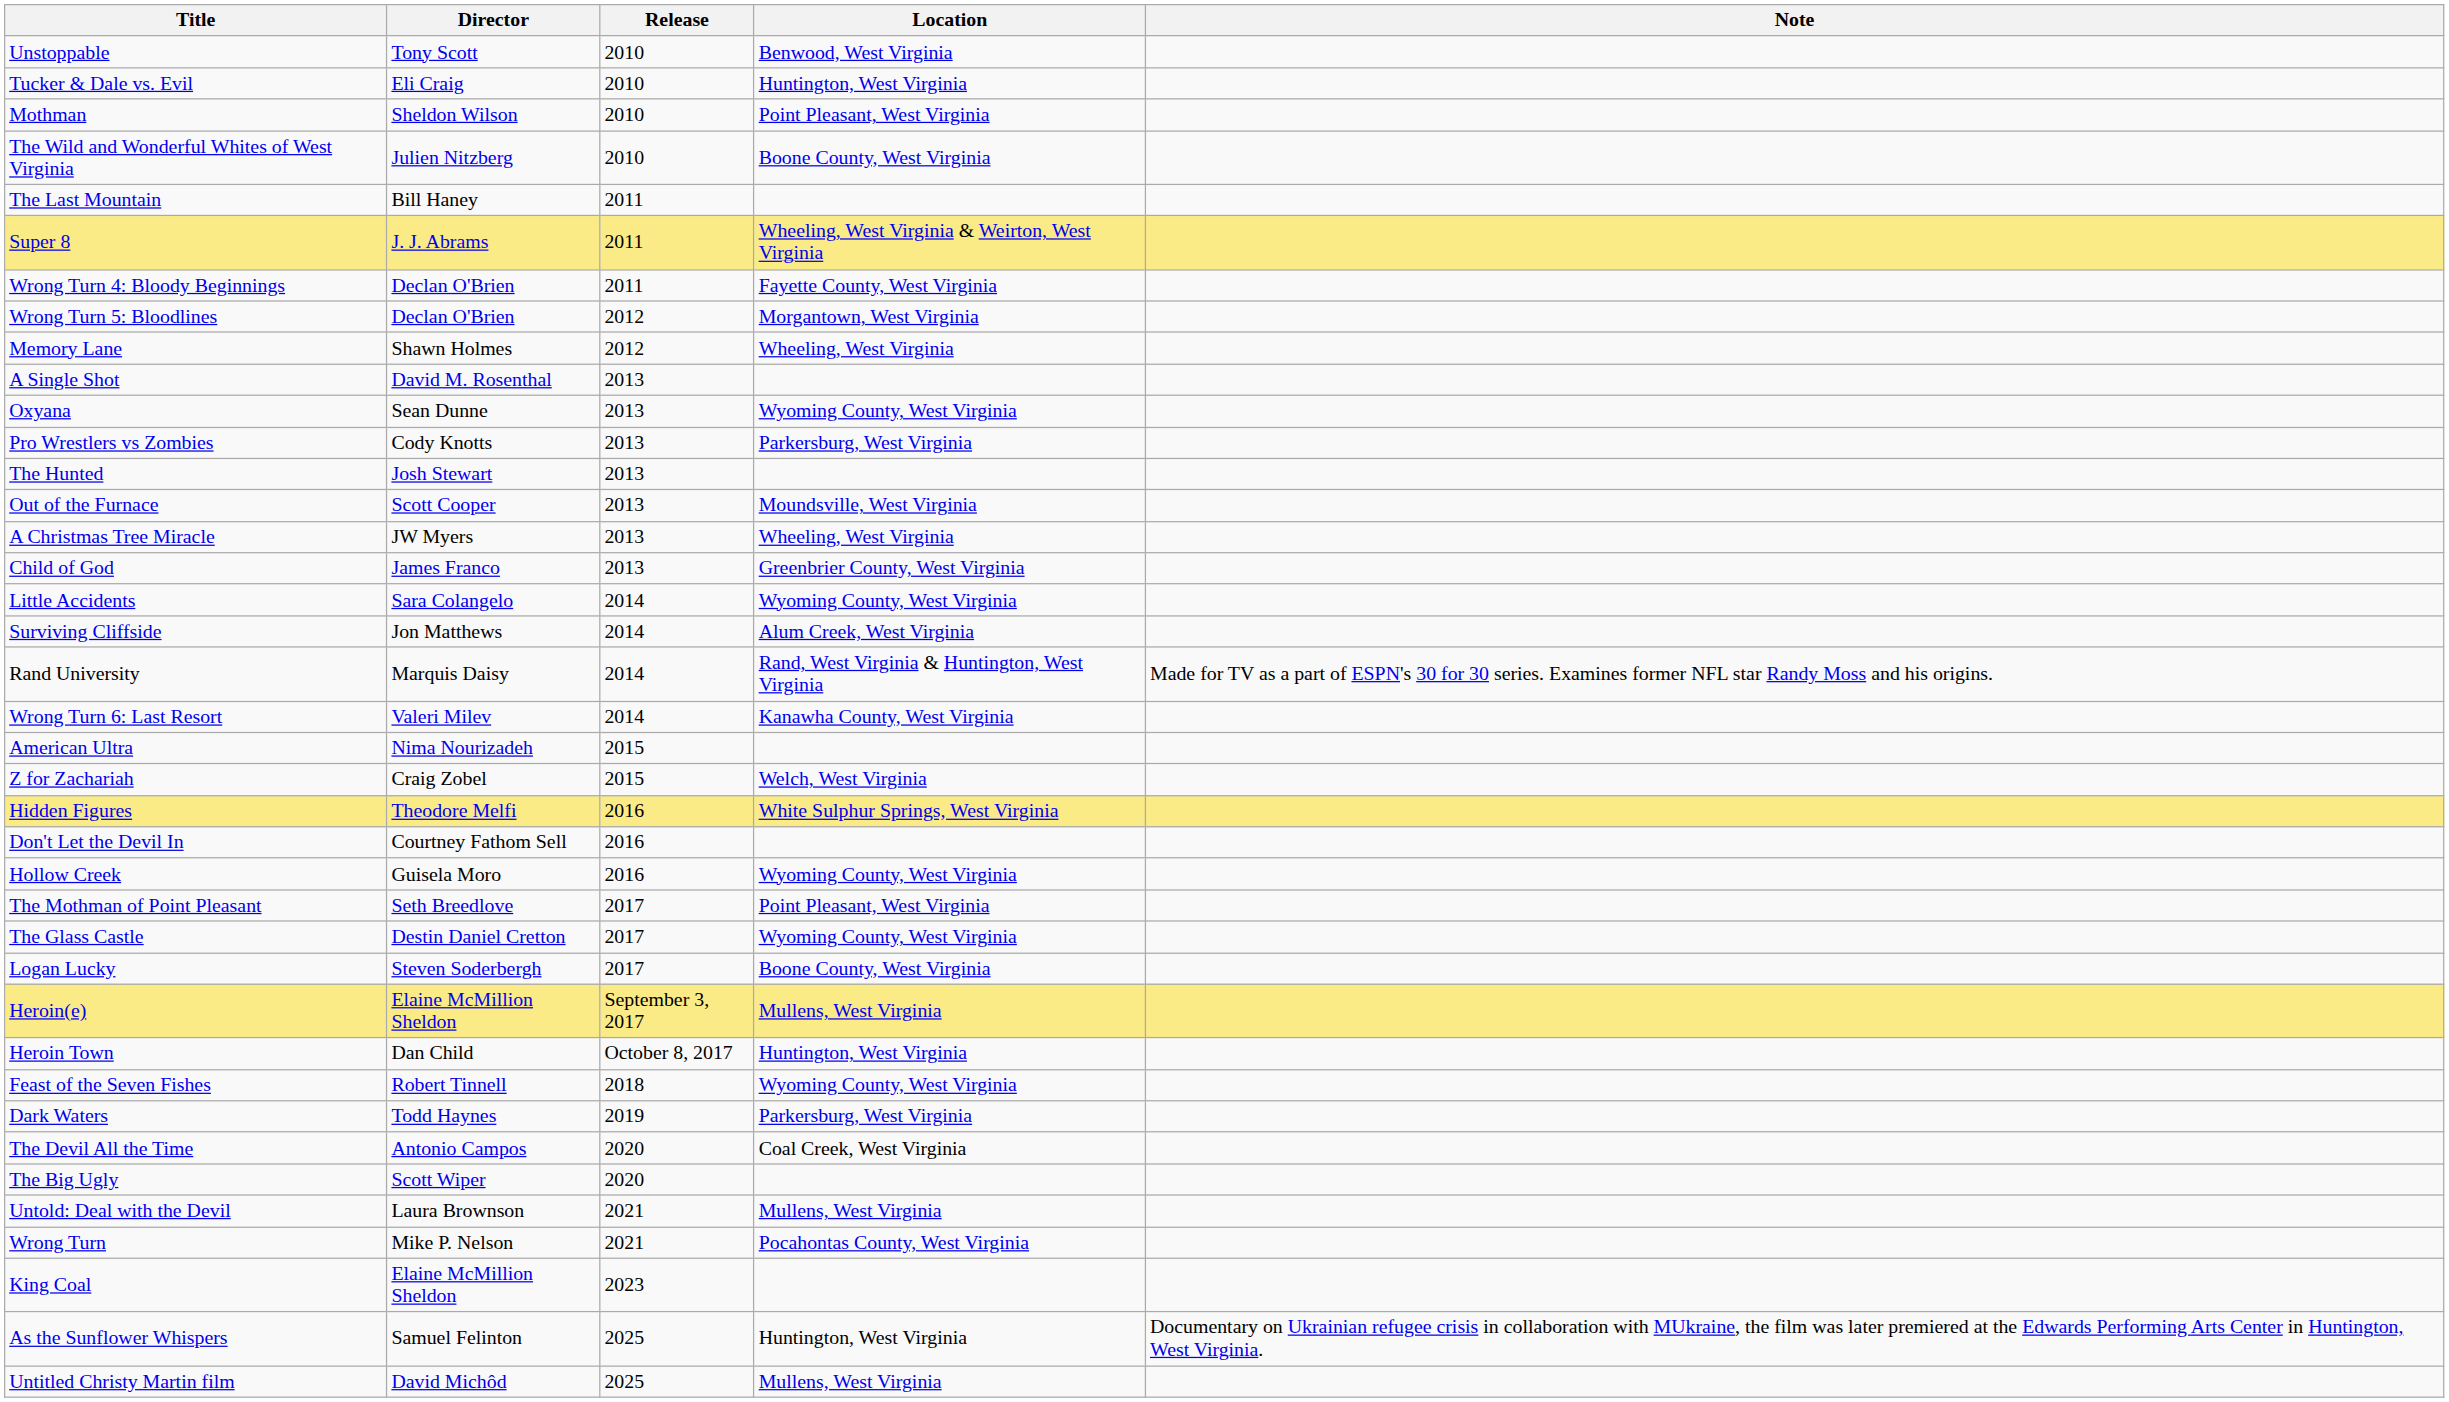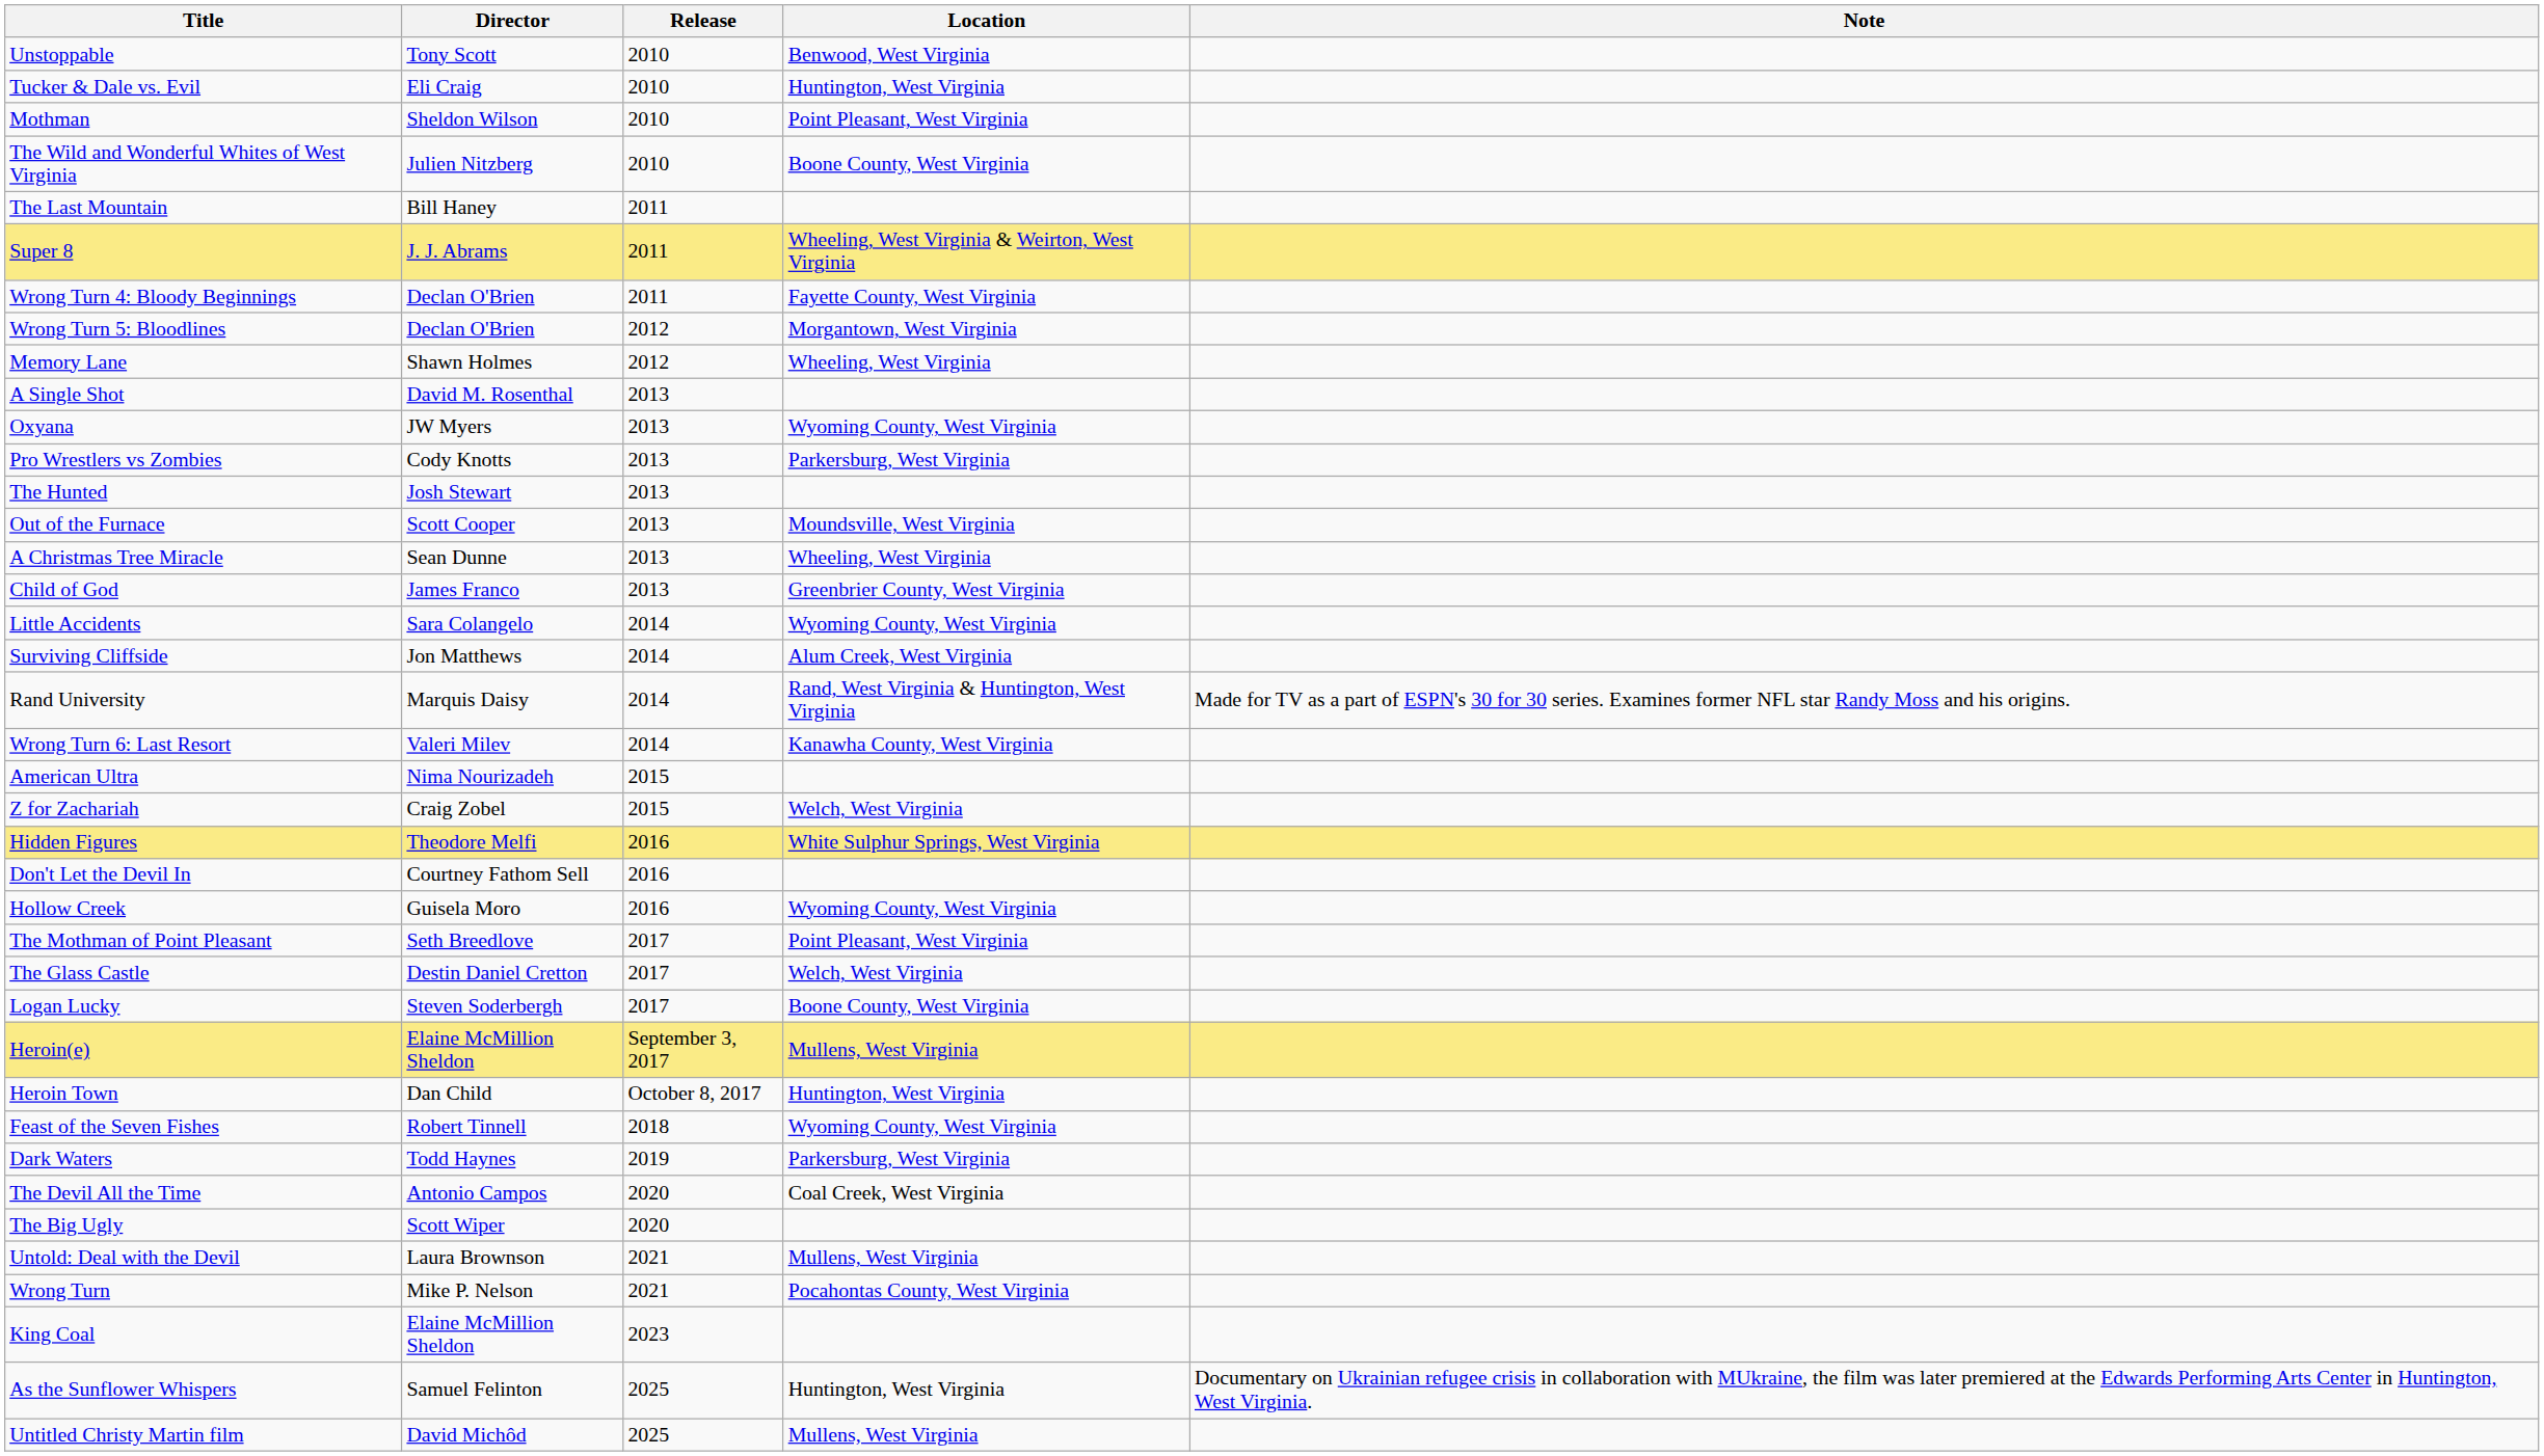 <table class="wikitable sortable">
 <tr>
 <th>Title</th>
 <th>Director</th>
 <th>Release</th>
 <th>Location</th>
 <th>Note</th>
 </tr>
 <tr>
 <td><a href='#'>Unstoppable</a></td>
 <td><a href='#'>Tony Scott</a></td>
 <td>2010</td>
 <td><a href='#'>Benwood, West Virginia</a></td>
 <td></td>
 </tr>
 <tr>
 <td><a href='#'>Tucker & Dale vs. Evil</a></td>
 <td><a href='#'>Eli Craig</a></td>
 <td>2010</td>
 <td><a href='#'>Huntington, West Virginia</a></td>
 <td></td>
 </tr>
 <tr>
 <td><a href='#'>Mothman</a></td>
 <td><a href='#'>Sheldon Wilson</a></td>
 <td>2010</td>
 <td><a href='#'>Point Pleasant, West Virginia</a></td>
 <td></td>
 </tr>
 <tr>
 <td><a href='#'>The Wild and Wonderful Whites of West Virginia</a></td>
 <td><a href='#'>Julien Nitzberg</a></td>
 <td>2010</td>
 <td><a href='#'>Boone County, West Virginia</a></td>
 <td></td>
 </tr>
 <tr>
 <td><a href='#'>The Last Mountain</a></td>
 <td>Bill Haney</td>
 <td>2011</td>
 <td></td>
 <td></td>
 </tr>
 <tr style="background:#FAEB86;">
 <td><a href='#'>Super 8</a></td>
 <td><a href='#'>J. J. Abrams</a></td>
 <td>2011</td>
 <td><a href='#'>Wheeling, West Virginia</a> & <a href='#'>Weirton, West Virginia</a></td>
 <td></td>
 </tr>
 <tr>
 <td><a href='#'>Wrong Turn 4: Bloody Beginnings</a></td>
 <td><a href='#'>Declan O'Brien</a></td>
 <td>2011</td>
 <td><a href='#'>Fayette County, West Virginia</a></td>
 <td></td>
 </tr>
 <tr>
 <td><a href='#'>Wrong Turn 5: Bloodlines</a></td>
 <td><a href='#'>Declan O'Brien</a></td>
 <td>2012</td>
 <td><a href='#'>Morgantown, West Virginia</a></td>
 <td></td>
 </tr>
 <tr>
 <td><a href='#'>Memory Lane</a></td>
 <td>Shawn Holmes</td>
 <td>2012</td>
 <td><a href='#'>Wheeling, West Virginia</a></td>
 <td></td>
 </tr>
 <tr>
 <td><a href='#'>A Single Shot</a></td>
 <td><a href='#'>David M. Rosenthal</a></td>
 <td>2013</td>
 <td></td>
 <td></td>
 </tr>
 <tr>
 <td><a href='#'>Oxyana</a></td>
-<td>Sean Dunne</td>
+<td>JW Myers</td>
 <td>2013</td>
 <td><a href='#'>Wyoming County, West Virginia</a></td>
 <td></td>
 </tr>
 <tr>
 <td><a href='#'>Pro Wrestlers vs Zombies</a></td>
 <td>Cody Knotts</td>
 <td>2013</td>
 <td><a href='#'>Parkersburg, West Virginia</a></td>
 <td></td>
 </tr>
 <tr>
 <td><a href='#'>The Hunted</a></td>
 <td><a href='#'>Josh Stewart</a></td>
 <td>2013</td>
 <td></td>
 <td></td>
 </tr>
 <tr>
 <td><a href='#'>Out of the Furnace</a></td>
 <td><a href='#'>Scott Cooper</a></td>
 <td>2013</td>
 <td><a href='#'>Moundsville, West Virginia</a></td>
 <td></td>
 </tr>
 <tr>
 <td><a href='#'>A Christmas Tree Miracle</a></td>
-<td>JW Myers</td>
+<td>Sean Dunne</td>
 <td>2013</td>
 <td><a href='#'>Wheeling, West Virginia</a></td>
 <td></td>
 </tr>
 <tr>
 <td><a href='#'>Child of God</a></td>
 <td><a href='#'>James Franco</a></td>
 <td>2013</td>
 <td><a href='#'>Greenbrier County, West Virginia</a></td>
 <td></td>
 </tr>
 <tr>
 <td><a href='#'>Little Accidents</a></td>
 <td><a href='#'>Sara Colangelo</a></td>
 <td>2014</td>
 <td><a href='#'>Wyoming County, West Virginia</a></td>
 <td></td>
 </tr>
 <tr>
 <td><a href='#'>Surviving Cliffside</a></td>
 <td>Jon Matthews</td>
 <td>2014</td>
 <td><a href='#'>Alum Creek, West Virginia</a></td>
 <td></td>
 </tr>
 <tr>
 <td>Rand University</td>
 <td>Marquis Daisy</td>
 <td>2014</td>
 <td><a href='#'>Rand, West Virginia</a> & <a href='#'>Huntington, West Virginia</a></td>
 <td>Made for TV as a part of <a href='#'>ESPN</a>'s <a href='#'>30 for 30</a> series. Examines former NFL star <a href='#'>Randy Moss</a> and his origins.</td>
 </tr>
 <tr>
 <td><a href='#'>Wrong Turn 6: Last Resort</a></td>
 <td><a href='#'>Valeri Milev</a></td>
 <td>2014</td>
 <td><a href='#'>Kanawha County, West Virginia</a></td>
 <td></td>
 </tr>
 <tr>
 <td><a href='#'>American Ultra</a></td>
 <td><a href='#'>Nima Nourizadeh</a></td>
 <td>2015</td>
 <td></td>
 <td></td>
 </tr>
 <tr>
 <td><a href='#'>Z for Zachariah</a></td>
 <td>Craig Zobel</td>
 <td>2015</td>
 <td><a href='#'>Welch, West Virginia</a></td>
 <td></td>
 </tr>
 <tr style="background:#FAEB86;">
 <td><a href='#'>Hidden Figures</a></td>
 <td><a href='#'>Theodore Melfi</a></td>
 <td>2016</td>
 <td><a href='#'>White Sulphur Springs, West Virginia</a></td>
 <td></td>
 </tr>
 <tr>
 <td><a href='#'>Don't Let the Devil In</a></td>
 <td>Courtney Fathom Sell</td>
 <td>2016</td>
 <td></td>
 </tr>
 <tr>
 <td><a href='#'>Hollow Creek</a></td>
 <td>Guisela Moro</td>
 <td>2016</td>
 <td><a href='#'>Wyoming County, West Virginia</a></td>
 <td></td>
 </tr>
 <tr>
 <td><a href='#'>The Mothman of Point Pleasant</a></td>
 <td><a href='#'>Seth Breedlove</a></td>
 <td>2017</td>
 <td><a href='#'>Point Pleasant, West Virginia</a></td>
 <td></td>
 </tr>
 <tr>
 <td><a href='#'>The Glass Castle</a></td>
 <td><a href='#'>Destin Daniel Cretton</a></td>
 <td>2017</td>
-<td><a href='#'>Wyoming County, West Virginia</a></td>
+<td><a href='#'>Welch, West Virginia</a></td>
 <td></td>
 </tr>
 <tr>
 <td><a href='#'>Logan Lucky</a></td>
 <td><a href='#'>Steven Soderbergh</a></td>
 <td>2017</td>
 <td><a href='#'>Boone County, West Virginia</a></td>
 <td></td>
 </tr>
 <tr style="background:#FAEB86;">
 <td><a href='#'>Heroin(e)</a></td>
 <td><a href='#'>Elaine McMillion Sheldon</a></td>
 <td>September 3, 2017</td>
 <td><a href='#'>Mullens, West Virginia</a></td>
 <td></td>
 </tr>
 <tr>
 <td><a href='#'>Heroin Town</a></td>
 <td>Dan Child</td>
 <td>October 8, 2017</td>
 <td><a href='#'>Huntington, West Virginia</a></td>
 <td></td>
 </tr>
 <tr>
 <td><a href='#'>Feast of the Seven Fishes</a></td>
 <td><a href='#'>Robert Tinnell</a></td>
 <td>2018</td>
 <td><a href='#'>Wyoming County, West Virginia</a></td>
 <td></td>
 </tr>
 <tr>
 <td><a href='#'>Dark Waters</a></td>
 <td><a href='#'>Todd Haynes</a></td>
 <td>2019</td>
 <td><a href='#'>Parkersburg, West Virginia</a></td>
 <td></td>
 </tr>
 <tr>
 <td><a href='#'>The Devil All the Time</a></td>
 <td><a href='#'>Antonio Campos</a></td>
 <td>2020</td>
 <td>Coal Creek, West Virginia</td>
 <td></td>
 </tr>
 <tr>
 <td><a href='#'>The Big Ugly</a></td>
 <td><a href='#'>Scott Wiper</a></td>
 <td>2020</td>
 <td></td>
 <td></td>
 </tr>
 <tr>
 <td><a href='#'>Untold: Deal with the Devil</a></td>
 <td>Laura Brownson</td>
 <td>2021</td>
 <td><a href='#'>Mullens, West Virginia</a></td>
 <td></td>
 </tr>
 <tr>
 <td><a href='#'>Wrong Turn</a></td>
 <td>Mike P. Nelson</td>
 <td>2021</td>
 <td><a href='#'>Pocahontas County, West Virginia</a></td>
 <td></td>
 </tr>
 <tr>
 <td><a href='#'>King Coal</a></td>
 <td><a href='#'>Elaine McMillion Sheldon</a></td>
 <td>2023</td>
 <td></td>
 <td></td>
 </tr>
 <tr>
 <td><a href='#'>As the Sunflower Whispers</a></td>
 <td>Samuel Felinton</td>
 <td>2025</td>
 <td>Huntington, West Virginia</td>
 <td>Documentary on <a href='#'>Ukrainian refugee crisis</a> in collaboration with <a href='#'>MUkraine</a>, the film was later premiered at the <a href='#'>Edwards Performing Arts Center</a> in <a href='#'>Huntington, West Virginia</a>.</td>
 </tr>
 <tr>
 <td><a href='#'>Untitled Christy Martin film</a></td>
 <td><a href='#'>David Michôd</a></td>
 <td>2025</td>
 <td><a href='#'>Mullens, West Virginia</a></td>
 <td></td>
 </tr>
 </table>
